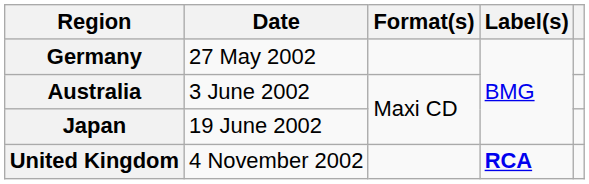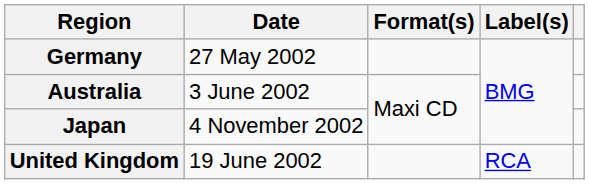 <table class="wikitable plainrowheaders">
 <tr>
 <th scope="col">Region</th>
 <th scope="col">Date</th>
 <th scope="col">Format(s)</th>
 <th scope="col">Label(s)</th>
 <th scope="col"></th>
 </tr>
 <tr>
 <th scope="row">Germany</th>
 <td>27 May 2002</td>
 <td></td>
 <td rowspan="3"><a href='#'>BMG</a></td>
 <td></td>
 </tr>
 <tr>
 <th scope="row">Australia</th>
 <td>3 June 2002</td>
 <td rowspan="2">Maxi CD</td>
 <td></td>
 </tr>
 <tr>
 <th scope="row">Japan</th>
-<td>19 June 2002</td>
+<td>4 November 2002</td>
 <td></td>
 </tr>
 <tr>
 <th scope="row">United Kingdom</th>
-<td>4 November 2002</td>
+<td>19 June 2002</td>
 <td></td>
-<td><strong><a href='#'>RCA</a></strong></td>
+<td><a href='#'>RCA</a></td>
 <td></td>
 </tr>
 </table>
